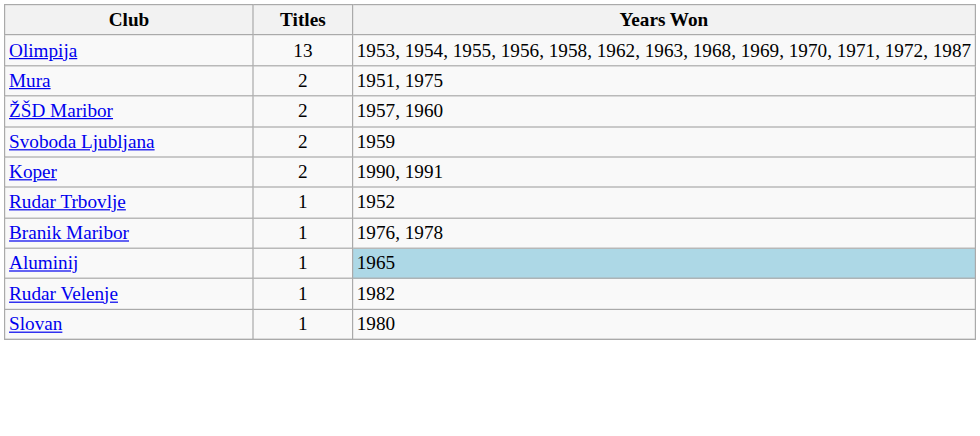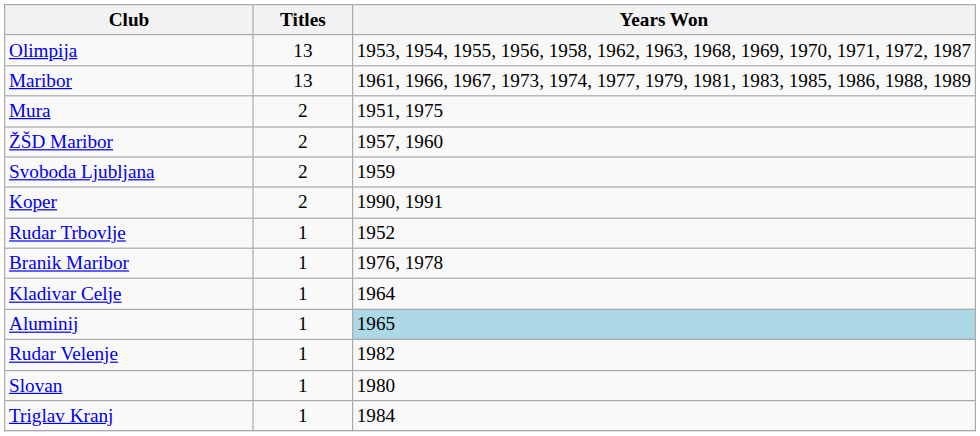 <table class="wikitable">
 <tr>
 <th width=200>Club</th>
 <th width=75>Titles</th>
 <th>Years Won</th>
 </tr>
 <tr>
 <td><a href='#'>Olimpija</a></td>
 <td align=center>13</td>
 <td>1953, 1954, 1955, 1956, 1958, 1962, 1963, 1968, 1969, 1970, 1971, 1972, 1987</td>
+</tr>
+<tr>
+<td><a href='#'>Maribor</a></td>
+<td align=center>13</td>
+<td>1961, 1966, 1967, 1973, 1974, 1977, 1979, 1981, 1983, 1985, 1986, 1988, 1989</td>
 </tr>
 <tr>
 <td><a href='#'>Mura</a></td>
 <td align=center>2</td>
 <td>1951, 1975</td>
 </tr>
 <tr>
 <td><a href='#'>ŽŠD Maribor</a></td>
 <td align=center>2</td>
 <td>1957, 1960</td>
 </tr>
 <tr>
 <td><a href='#'>Svoboda Ljubljana</a></td>
 <td align=center>2</td>
 <td>1959</td>
 </tr>
 <tr>
 <td><a href='#'>Koper</a></td>
 <td align=center>2</td>
 <td>1990, 1991</td>
 </tr>
 <tr>
 <td><a href='#'>Rudar Trbovlje</a></td>
 <td align=center>1</td>
 <td>1952</td>
 </tr>
 <tr>
 <td><a href='#'>Branik Maribor</a></td>
 <td align=center>1</td>
 <td>1976, 1978</td>
 </tr>
 <tr>
+<td><a href='#'>Kladivar Celje</a></td>
+<td align=center>1</td>
+<td>1964</td>
+</tr>
+<tr>
 <td><a href='#'>Aluminij</a></td>
 <td align=center>1</td>
 <td style="background: lightblue;">1965</td>
 </tr>
 <tr>
 <td><a href='#'>Rudar Velenje</a></td>
 <td align=center>1</td>
 <td>1982</td>
 </tr>
 <tr>
 <td><a href='#'>Slovan</a></td>
 <td align=center>1</td>
 <td>1980</td>
 </tr>
 <tr>
+<td><a href='#'>Triglav Kranj</a></td>
+<td align=center>1</td>
+<td>1984</td>
+</tr>
+<tr>
 </tr>
 </table>
